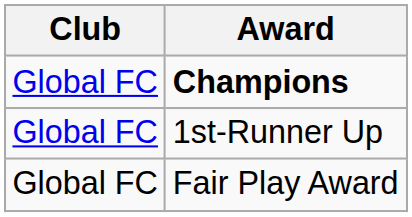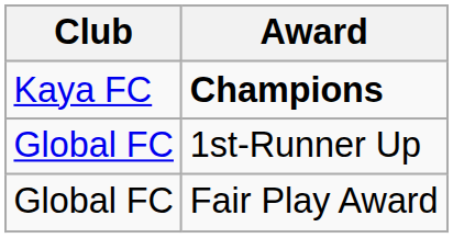 <table class="wikitable" style="text-align:center">
 <tr>
 <th>Club</th>
 <th>Award</th>
 </tr>
 <tr>
-<td align="left"><a href='#'>Global FC</a></td>
+<td align="left"><a href='#'>Kaya FC</a></td>
 <td align="left"><strong>Champions</strong></td>
 </tr>
 <tr>
 <td align="left"><a href='#'>Global FC</a></td>
 <td align="left">1st-Runner Up</td>
 </tr>
 <tr>
 <td align="left">Global FC</td>
 <td align="left">Fair Play Award</td>
 </tr>
 </table>
